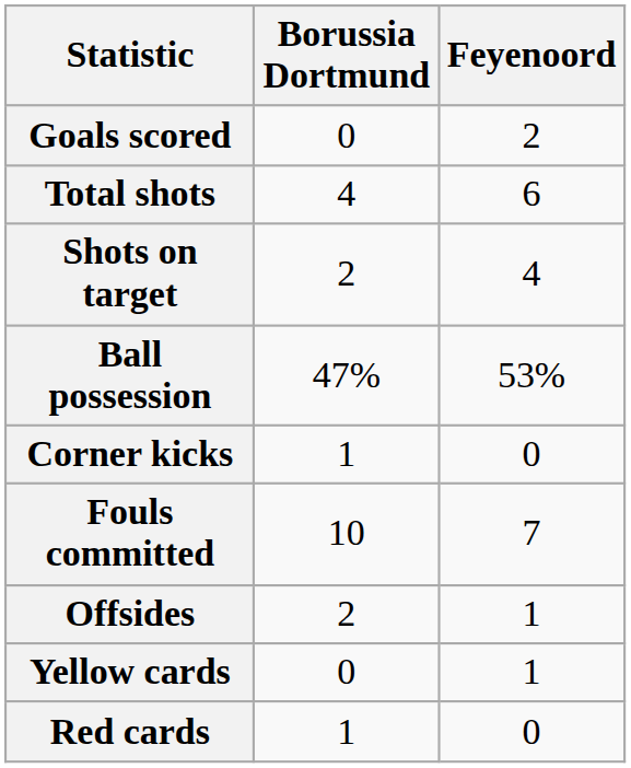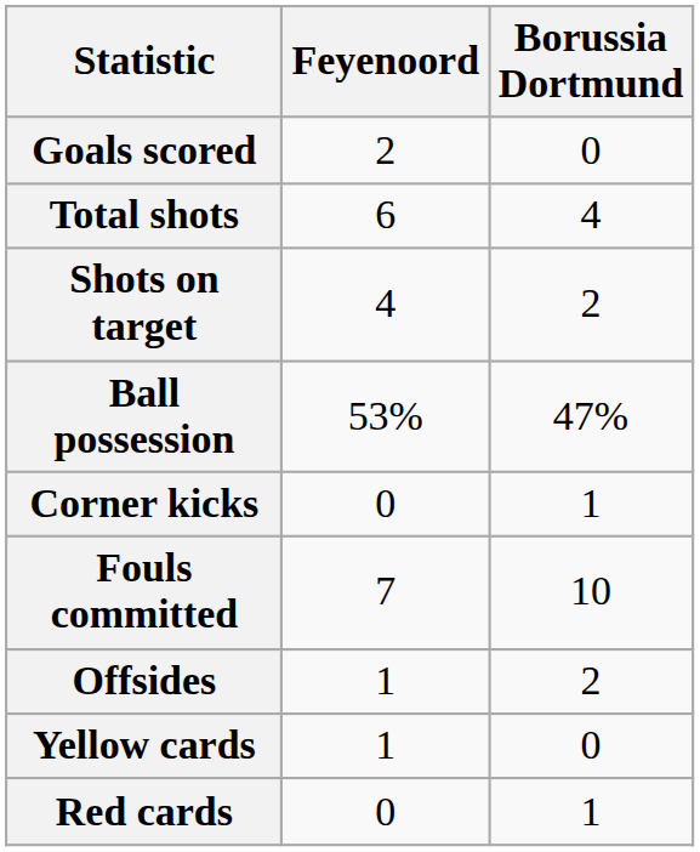 <table class="wikitable plainrowheaders" style="text-align:center">
 <tr>
 <th scope="col" style="width:100px">Statistic</th>
+<th scope="col" style="width:70px">Feyenoord</th>
 <th scope="col" style="width:70px">Borussia Dortmund</th>
-<th scope="col" style="width:70px">Feyenoord</th>
 </tr>
 <tr>
 <th scope=row>Goals scored</th>
+<td>2</td>
 <td>0</td>
+</tr>
+<tr>
+<th scope=row>Total shots</th>
+<td>6</td>
+<td>4</td>
+</tr>
+<tr>
+<th scope=row>Shots on target</th>
+<td>4</td>
 <td>2</td>
 </tr>
 <tr>
-<th scope=row>Total shots</th>
-<td>4</td>
-<td>6</td>
-</tr>
-<tr>
-<th scope=row>Shots on target</th>
-<td>2</td>
-<td>4</td>
-</tr>
-<tr>
 <th scope=row>Ball possession</th>
+<td>53%</td>
 <td>47%</td>
-<td>53%</td>
 </tr>
 <tr>
 <th scope=row>Corner kicks</th>
+<td>0</td>
+<td>1</td>
+</tr>
+<tr>
+<th scope=row>Fouls committed</th>
+<td>7</td>
+<td>10</td>
+</tr>
+<tr>
+<th scope=row>Offsides</th>
+<td>1</td>
+<td>2</td>
+</tr>
+<tr>
+<th scope=row>Yellow cards</th>
 <td>1</td>
 <td>0</td>
 </tr>
 <tr>
-<th scope=row>Fouls committed</th>
-<td>10</td>
-<td>7</td>
-</tr>
-<tr>
-<th scope=row>Offsides</th>
-<td>2</td>
-<td>1</td>
-</tr>
-<tr>
-<th scope=row>Yellow cards</th>
+<th scope=row>Red cards</th>
 <td>0</td>
 <td>1</td>
 </tr>
-<tr>
-<th scope=row>Red cards</th>
-<td>1</td>
-<td>0</td>
-</tr>
 </table>
